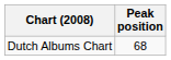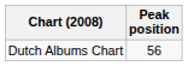 <table class="wikitable sortable">
 <tr>
 <th>Chart (2008)</th>
 <th>Peak<br>position</th>
 </tr>
 <tr>
 <td>Dutch Albums Chart</td>
-<td align="center">68</td>
+<td align="center">56</td>
 </tr>
 </table>
